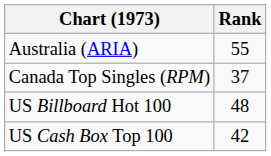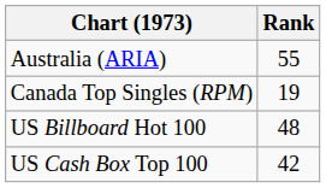 <table class="wikitable sortable">
 <tr>
 <th align="left">Chart (1973)</th>
 <th style="text-align:center;">Rank</th>
 </tr>
 <tr>
 <td>Australia (<a href='#'>ARIA</a>)</td>
 <td style="text-align:center;">55</td>
 </tr>
 <tr>
 <td>Canada Top Singles (<em>RPM</em>)</td>
-<td style="text-align:center;">37</td>
+<td style="text-align:center;">19</td>
 </tr>
 <tr>
 <td>US <em>Billboard</em> Hot 100</td>
 <td style="text-align:center;">48</td>
 </tr>
 <tr>
 <td>US <em>Cash Box</em> Top 100</td>
 <td style="text-align:center;">42</td>
 </tr>
 </table>
